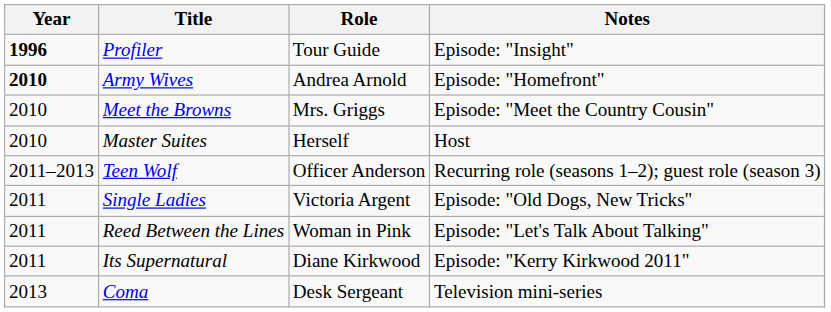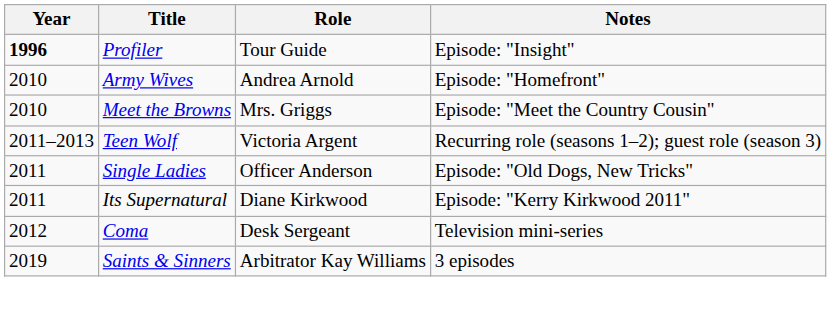 <table class="wikitable">
 <tr>
 <th>Year</th>
 <th>Title</th>
 <th>Role</th>
 <th>Notes</th>
 </tr>
 <tr>
 <td><strong>1996</strong></td>
 <td><em><a href='#'>Profiler</a></em></td>
 <td>Tour Guide</td>
 <td>Episode: "Insight"</td>
 </tr>
 <tr>
-<td><strong>2010</strong></td>
+<td>2010</td>
 <td><em><a href='#'>Army Wives</a></em></td>
 <td>Andrea Arnold</td>
 <td>Episode: "Homefront"</td>
 </tr>
 <tr>
 <td>2010</td>
 <td><em><a href='#'>Meet the Browns</a></em></td>
 <td>Mrs. Griggs</td>
 <td>Episode: "Meet the Country Cousin"</td>
 </tr>
 <tr>
-<td>2010</td>
-<td><em>Master Suites</em></td>
-<td>Herself</td>
-<td>Host</td>
-</tr>
-<tr>
 <td>2011–2013</td>
 <td><em><a href='#'>Teen Wolf</a></em></td>
-<td>Officer Anderson</td>
+<td>Victoria Argent</td>
 <td>Recurring role (seasons 1–2); guest role (season 3)</td>
 </tr>
 <tr>
 <td>2011</td>
 <td><em><a href='#'>Single Ladies</a></em></td>
-<td>Victoria Argent</td>
+<td>Officer Anderson</td>
 <td>Episode: "Old Dogs, New Tricks"</td>
-</tr>
-<tr>
-<td>2011</td>
-<td><em>Reed Between the Lines</em></td>
-<td>Woman in Pink</td>
-<td>Episode: "Let's Talk About Talking"</td>
 </tr>
 <tr>
 <td>2011</td>
 <td><em>Its Supernatural</em></td>
 <td>Diane Kirkwood</td>
 <td>Episode: "Kerry Kirkwood 2011"</td>
 </tr>
 <tr>
-<td>2013</td>
+<td>2012</td>
 <td><em><a href='#'>Coma</a></em></td>
 <td>Desk Sergeant</td>
 <td>Television mini-series</td>
 </tr>
+<tr>
+<td>2019</td>
+<td><em><a href='#'>Saints & Sinners</a></em></td>
+<td>Arbitrator Kay Williams</td>
+<td>3 episodes</td>
+</tr>
 </table>
